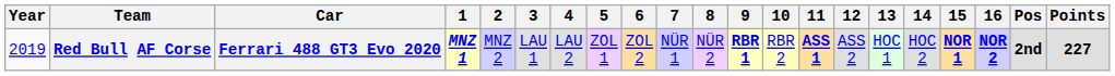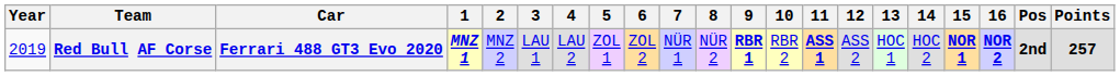 <table class="wikitable" style="text-align:center; font-size:85%">
 <tr>
 <th>Year</th>
 <th>Team</th>
 <th>Car</th>
 <th>1</th>
 <th>2</th>
 <th>3</th>
 <th>4</th>
 <th>5</th>
 <th>6</th>
 <th>7</th>
 <th>8</th>
 <th>9</th>
 <th>10</th>
 <th>11</th>
 <th>12</th>
 <th>13</th>
 <th>14</th>
 <th>15</th>
 <th>16</th>
 <th>Pos</th>
 <th>Points</th>
 </tr>
 <tr>
 <td><a href='#'>2019</a></td>
 <th nowrap><a href='#'>Red Bull</a> <a href='#'>AF Corse</a></th>
 <th nowrap><a href='#'>Ferrari 488 GT3 Evo 2020</a></th>
 <td style="background:#FFFFBF;"><strong><em><a href='#'>MNZ<br>1</a></em><br></strong></td>
 <td style="background:#CFCFFF;"><a href='#'>MNZ<br>2</a><br></td>
 <td style="background:#DFDFDF;"><a href='#'>LAU<br>1</a><br></td>
 <td style="background:#DFDFDF;"><a href='#'>LAU<br>2</a><br></td>
 <td style="background:#EFCFFF;"><a href='#'>ZOL<br>1</a><br></td>
 <td style="background:#FFDF9F;"><a href='#'>ZOL<br>2</a><br></td>
 <td style="background:#CFCFFF;"><a href='#'>NÜR<br>1</a><br></td>
 <td style="background:#EFCFFF;"><a href='#'>NÜR<br>2</a><br></td>
 <td style="background:#FFFFBF;"><strong><a href='#'>RBR<br>1</a></strong><br></td>
 <td style="background:#FFFFBF;"><a href='#'>RBR<br>2</a><br></td>
 <td style="background:#FFDF9F;"><strong><a href='#'>ASS<br>1</a></strong><br></td>
 <td style="background:#DFDFDF;"><a href='#'>ASS<br>2</a><br></td>
 <td style="background:#DFFFDF;"><a href='#'>HOC<br>1</a><br></td>
 <td style="background:#DFDFDF;"><a href='#'>HOC<br>2</a><br></td>
 <td style="background:#FFDF9F;"><strong><a href='#'>NOR<br>1</a></strong><br></td>
 <td style="background:#CFCFFF;"><strong><a href='#'>NOR<br>2</a></strong><br></td>
 <th style="background:#DFDFDF;">2nd</th>
-<th style="background:#DFDFDF;">227</th>
+<th style="background:#DFDFDF;">257</th>
 </tr>
 </table>
